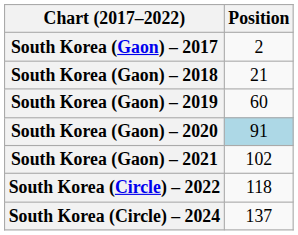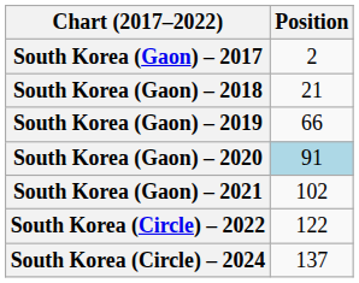 <table class="wikitable plainrowheaders" style="text-align:center">
 <tr>
 <th scope="col">Chart (2017–2022)</th>
 <th scope="col">Position</th>
 </tr>
 <tr>
 <th scope="row">South Korea (<a href='#'>Gaon</a>) – 2017</th>
 <td>2</td>
 </tr>
 <tr>
 <th scope="row">South Korea (Gaon) – 2018</th>
 <td>21</td>
 </tr>
 <tr>
 <th scope="row">South Korea (Gaon) – 2019</th>
-<td>60</td>
+<td>66</td>
 </tr>
 <tr>
 <th scope="row">South Korea (Gaon) – 2020</th>
 <td style="background: lightblue;">91</td>
 </tr>
 <tr>
 <th scope="row">South Korea (Gaon) – 2021</th>
 <td>102</td>
 </tr>
 <tr>
 <th scope="row">South Korea (<a href='#'>Circle</a>) – 2022</th>
-<td>118</td>
+<td>122</td>
 </tr>
 <tr>
 <th scope="row">South Korea (Circle) – 2024</th>
 <td>137</td>
 </tr>
 </table>
